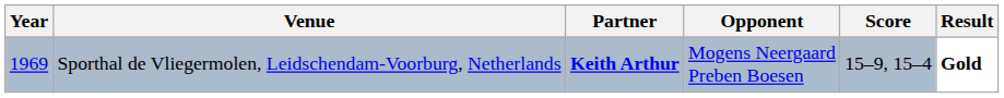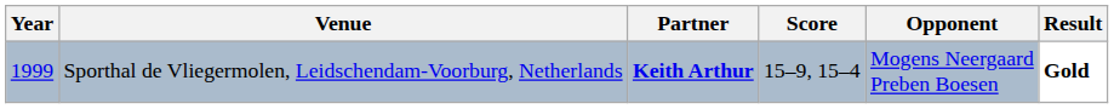 <table class="sortable wikitable" style="font-size: 90%;">
 <tr>
 <th>Year</th>
 <th>Venue</th>
 <th>Partner</th>
+<th>Score</th>
 <th>Opponent</th>
-<th>Score</th>
 <th>Result</th>
 </tr>
 <tr style="background:#AABBCC">
-<td align="center"><a href='#'>1969</a></td>
+<td align="center"><a href='#'>1999</a></td>
 <td align="left">Sporthal de Vliegermolen, <a href='#'>Leidschendam-Voorburg</a>, <a href='#'>Netherlands</a></td>
 <td align="left"><strong> <a href='#'>Keith Arthur</a></strong></td>
+<td align="left">15–9, 15–4</td>
 <td align="left"> <a href='#'>Mogens Neergaard</a><br> <a href='#'>Preben Boesen</a></td>
-<td align="left">15–9, 15–4</td>
 <td style="text-align:left; background: white"> <strong>Gold</strong></td>
 </tr>
 </table>
